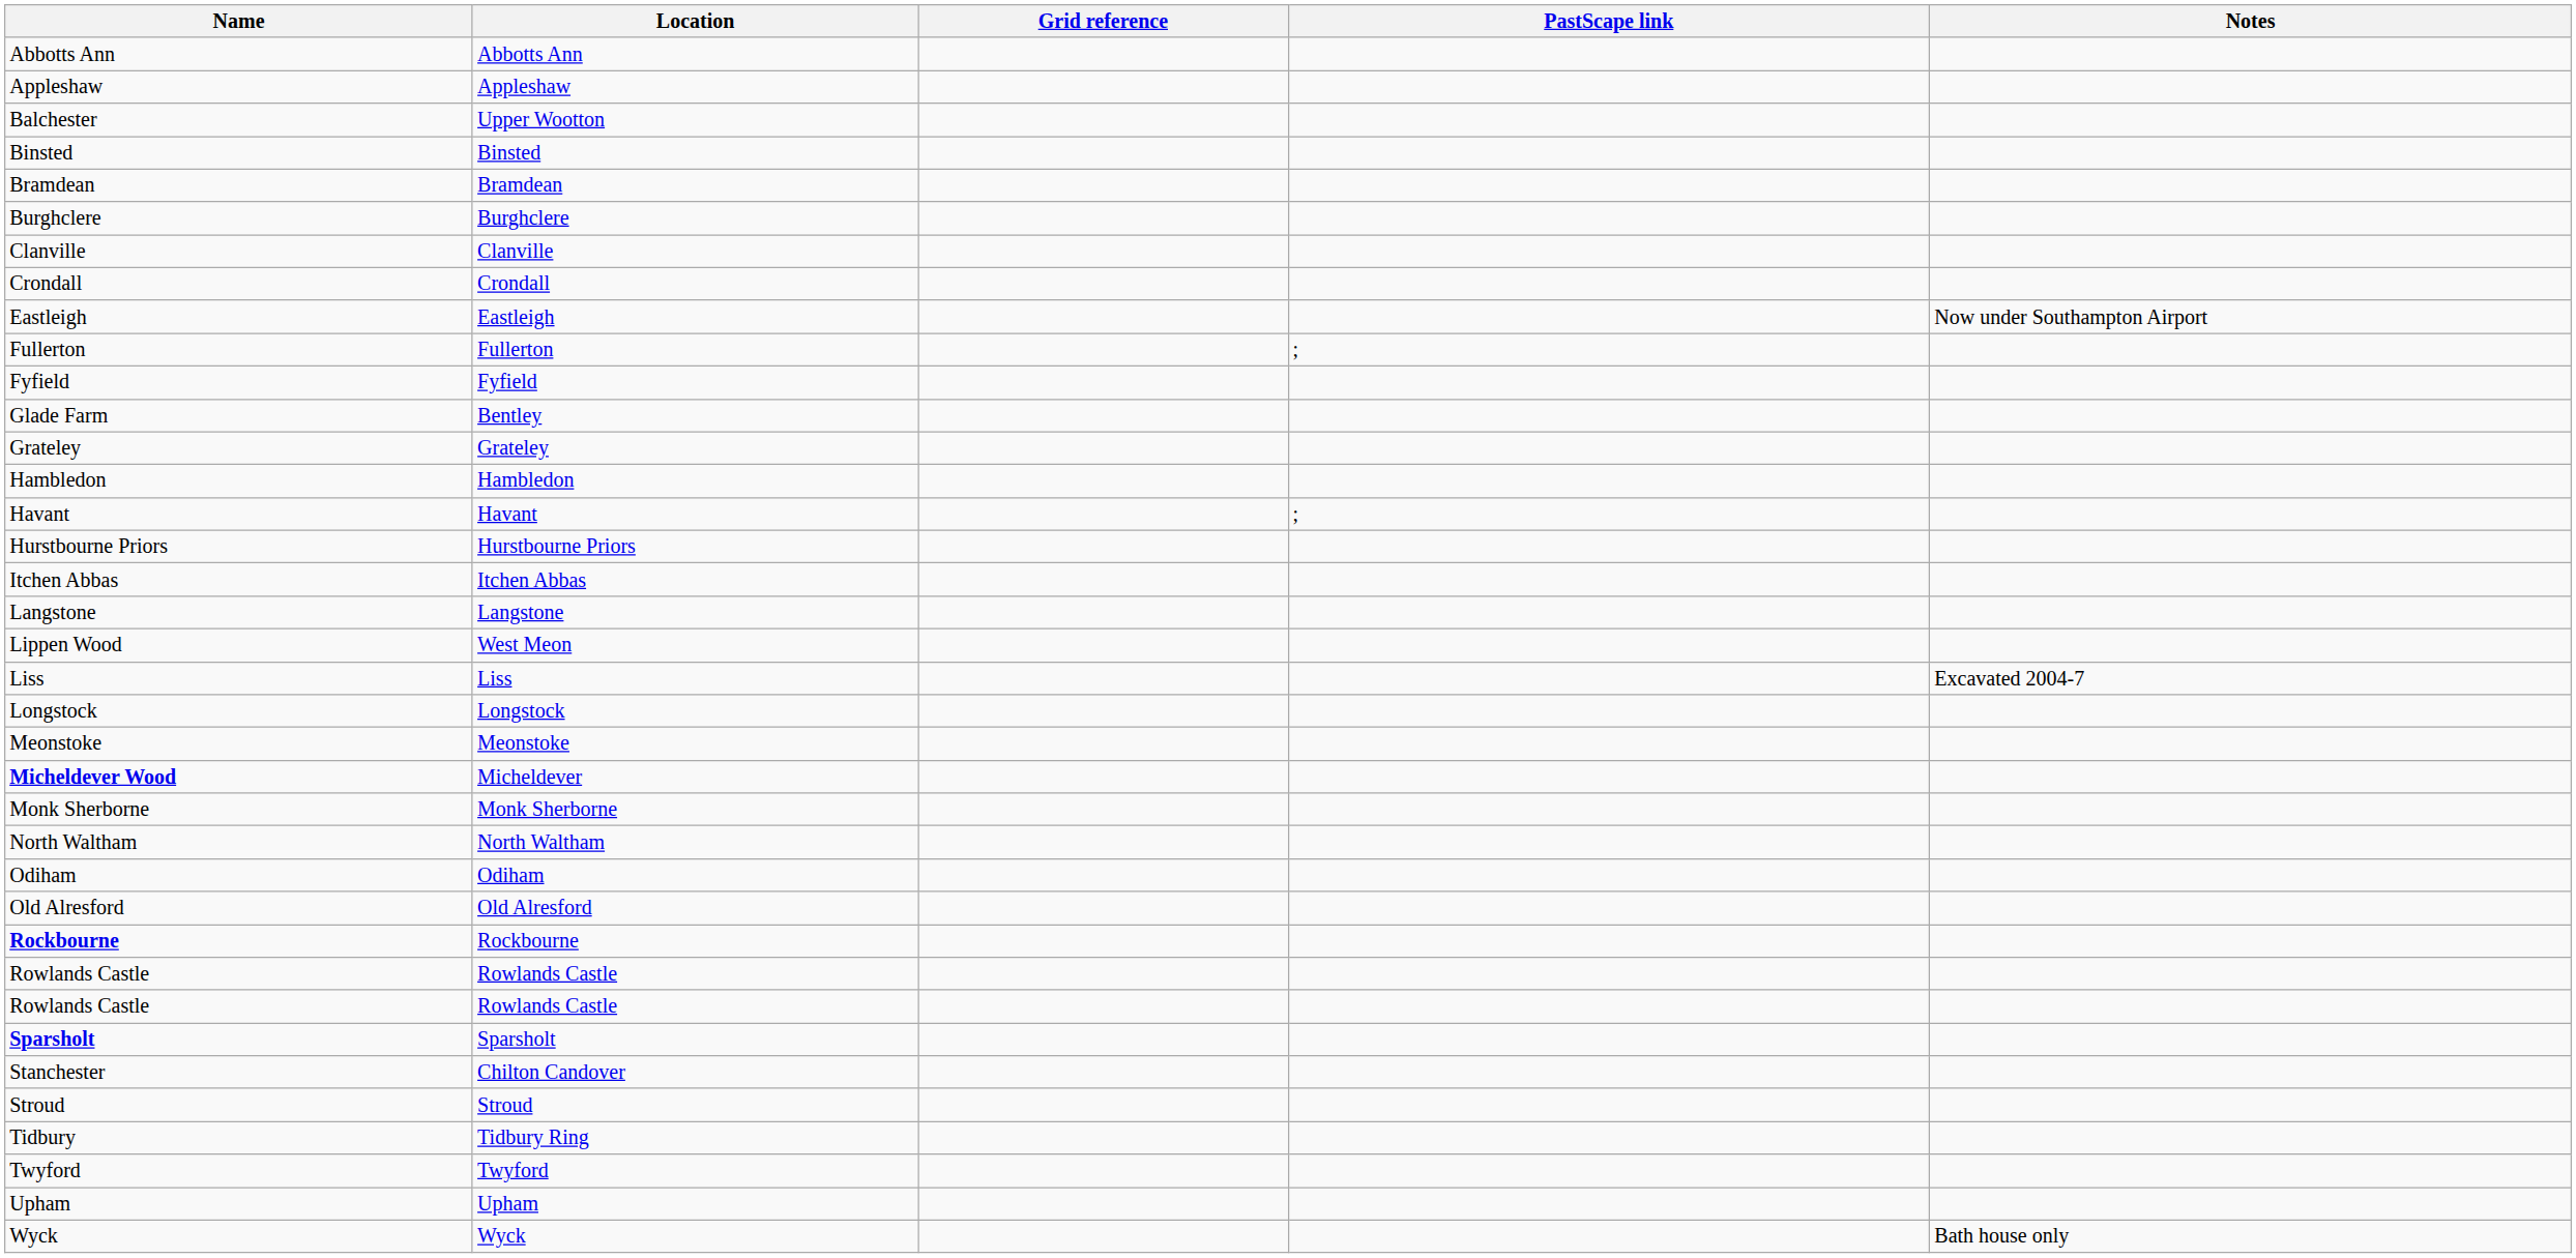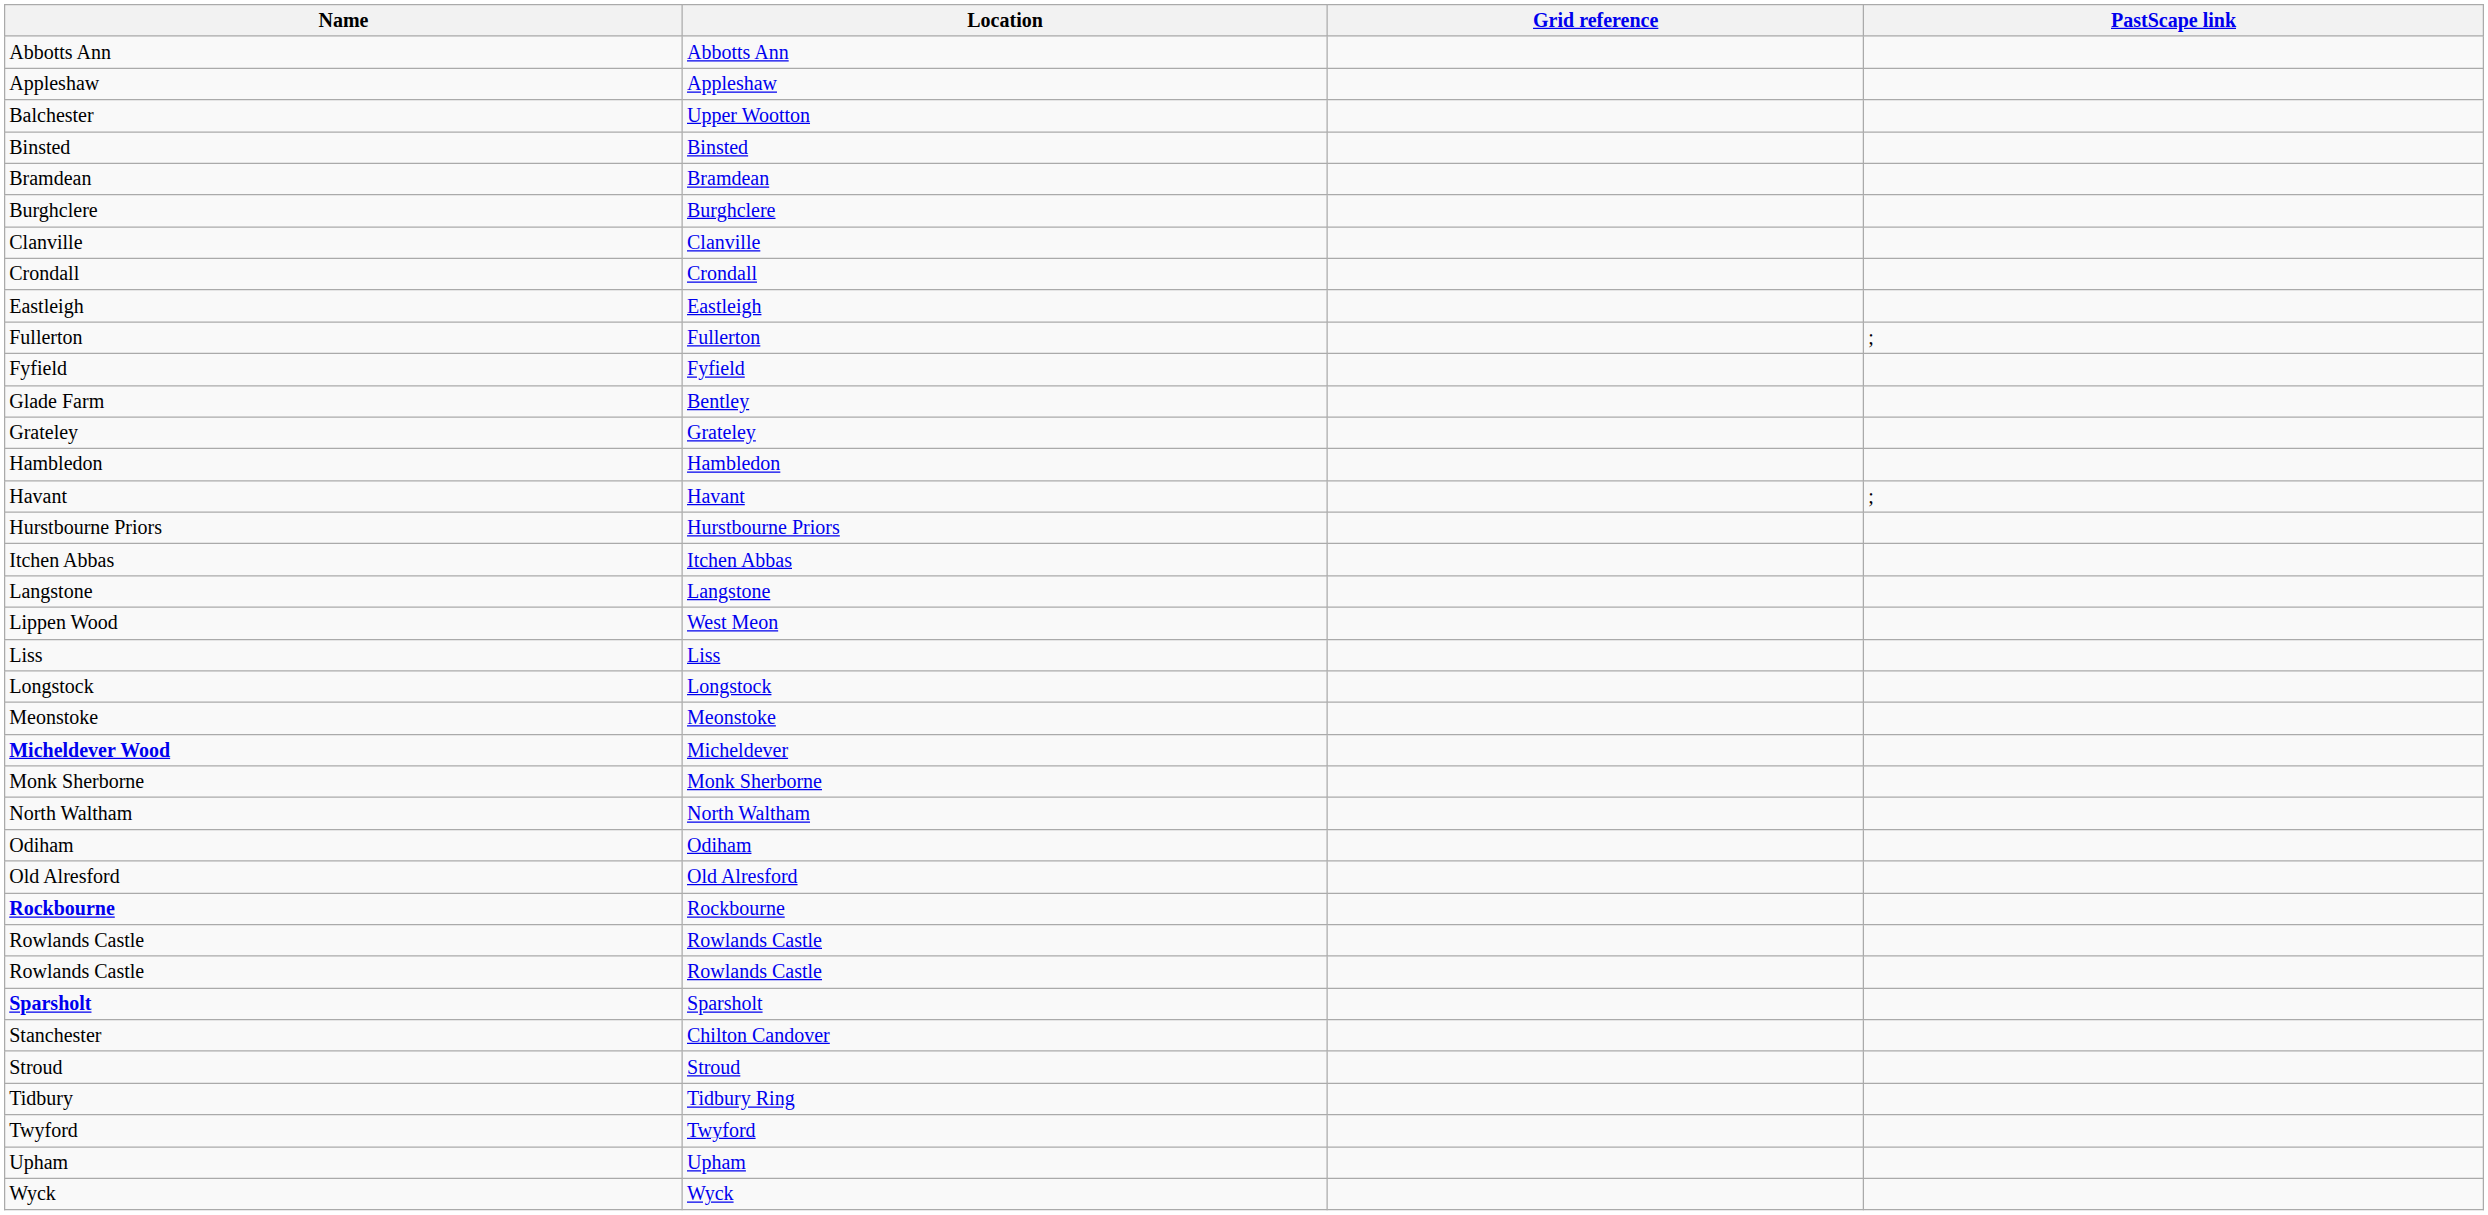 <table class="wikitable sortable" border="1" style="width: 100%">
 <tr>
 <th scope="col">Name</th>
 <th scope="col">Location</th>
 <th scope="col"><a href='#'>Grid reference</a></th>
 <th scope="col" class="unsortable" width="25%"><a href='#'>PastScape link</a></th>
-<th scope="col" class="unsortable" width="25%">Notes</th>
 </tr>
 <tr>
 <td>Abbotts Ann</td>
 <td><a href='#'>Abbotts Ann</a></td>
-<td></td>
 <td></td>
 <td></td>
 </tr>
 <tr>
 <td>Appleshaw</td>
 <td><a href='#'>Appleshaw</a></td>
 <td></td>
 <td></td>
-<td></td>
 </tr>
 <tr>
 <td>Balchester</td>
 <td><a href='#'>Upper Wootton</a></td>
-<td></td>
 <td></td>
 <td></td>
 </tr>
 <tr>
 <td>Binsted</td>
 <td><a href='#'>Binsted</a></td>
 <td></td>
 <td></td>
-<td></td>
 </tr>
 <tr>
 <td>Bramdean</td>
 <td><a href='#'>Bramdean</a></td>
-<td></td>
 <td></td>
 <td></td>
 </tr>
 <tr>
 <td>Burghclere</td>
 <td><a href='#'>Burghclere</a></td>
 <td></td>
 <td></td>
-<td></td>
 </tr>
 <tr>
 <td>Clanville</td>
 <td><a href='#'>Clanville</a></td>
-<td></td>
 <td></td>
 <td></td>
 </tr>
 <tr>
 <td>Crondall</td>
 <td><a href='#'>Crondall</a></td>
 <td></td>
 <td></td>
-<td></td>
 </tr>
 <tr>
 <td>Eastleigh</td>
 <td><a href='#'>Eastleigh</a></td>
 <td></td>
 <td></td>
-<td>Now under Southampton Airport</td>
 </tr>
 <tr>
 <td>Fullerton</td>
 <td><a href='#'>Fullerton</a></td>
 <td></td>
 <td>; </td>
-<td></td>
 </tr>
 <tr>
 <td>Fyfield</td>
 <td><a href='#'>Fyfield</a></td>
-<td></td>
 <td></td>
 <td></td>
 </tr>
 <tr>
 <td>Glade Farm</td>
 <td><a href='#'>Bentley</a></td>
 <td></td>
 <td></td>
-<td></td>
 </tr>
 <tr>
 <td>Grateley</td>
 <td><a href='#'>Grateley</a></td>
-<td></td>
 <td></td>
 <td></td>
 </tr>
 <tr>
 <td>Hambledon</td>
 <td><a href='#'>Hambledon</a></td>
 <td></td>
 <td></td>
-<td></td>
 </tr>
 <tr>
 <td>Havant</td>
 <td><a href='#'>Havant</a></td>
 <td></td>
 <td>; </td>
-<td></td>
 </tr>
 <tr>
 <td>Hurstbourne Priors</td>
 <td><a href='#'>Hurstbourne Priors</a></td>
-<td></td>
 <td></td>
 <td></td>
 </tr>
 <tr>
 <td>Itchen Abbas</td>
 <td><a href='#'>Itchen Abbas</a></td>
 <td></td>
 <td></td>
-<td></td>
 </tr>
 <tr>
 <td>Langstone</td>
 <td><a href='#'>Langstone</a></td>
-<td></td>
 <td></td>
 <td></td>
 </tr>
 <tr>
 <td>Lippen Wood</td>
 <td><a href='#'>West Meon</a></td>
 <td></td>
 <td></td>
-<td></td>
 </tr>
 <tr>
 <td>Liss</td>
 <td><a href='#'>Liss</a></td>
 <td></td>
 <td></td>
-<td>Excavated 2004-7</td>
 </tr>
 <tr>
 <td>Longstock</td>
 <td><a href='#'>Longstock</a></td>
-<td></td>
 <td></td>
 <td></td>
 </tr>
 <tr>
 <td>Meonstoke</td>
 <td><a href='#'>Meonstoke</a></td>
 <td></td>
 <td></td>
-<td></td>
 </tr>
 <tr>
 <td><strong><a href='#'>Micheldever Wood</a></strong></td>
 <td><a href='#'>Micheldever</a></td>
-<td></td>
 <td></td>
 <td></td>
 </tr>
 <tr>
 <td>Monk Sherborne</td>
 <td><a href='#'>Monk Sherborne</a></td>
 <td></td>
 <td></td>
-<td></td>
 </tr>
 <tr>
 <td>North Waltham</td>
 <td><a href='#'>North Waltham</a></td>
-<td></td>
 <td></td>
 <td></td>
 </tr>
 <tr>
 <td>Odiham</td>
 <td><a href='#'>Odiham</a></td>
 <td></td>
 <td></td>
-<td></td>
 </tr>
 <tr>
 <td>Old Alresford</td>
 <td><a href='#'>Old Alresford</a></td>
-<td></td>
 <td></td>
 <td></td>
 </tr>
 <tr>
 <td><strong><a href='#'>Rockbourne</a></strong></td>
 <td><a href='#'>Rockbourne</a></td>
 <td></td>
 <td></td>
-<td></td>
 </tr>
 <tr>
 <td>Rowlands Castle</td>
 <td><a href='#'>Rowlands Castle</a></td>
-<td></td>
 <td></td>
 <td></td>
 </tr>
 <tr>
 <td>Rowlands Castle</td>
 <td><a href='#'>Rowlands Castle</a></td>
 <td></td>
 <td></td>
-<td></td>
 </tr>
 <tr>
 <td><strong><a href='#'>Sparsholt</a></strong></td>
 <td><a href='#'>Sparsholt</a></td>
-<td></td>
 <td></td>
 <td></td>
 </tr>
 <tr>
 <td>Stanchester</td>
 <td><a href='#'>Chilton Candover</a></td>
 <td></td>
 <td></td>
-<td></td>
 </tr>
 <tr>
 <td>Stroud</td>
 <td><a href='#'>Stroud</a></td>
-<td></td>
 <td></td>
 <td></td>
 </tr>
 <tr>
 <td>Tidbury</td>
 <td><a href='#'>Tidbury Ring</a></td>
 <td></td>
 <td></td>
-<td></td>
 </tr>
 <tr>
 <td>Twyford</td>
 <td><a href='#'>Twyford</a></td>
-<td></td>
 <td></td>
 <td></td>
 </tr>
 <tr>
 <td>Upham</td>
 <td><a href='#'>Upham</a></td>
 <td></td>
 <td></td>
-<td></td>
 </tr>
 <tr>
 <td>Wyck</td>
 <td><a href='#'>Wyck</a></td>
 <td></td>
 <td></td>
-<td>Bath house only</td>
 </tr>
 </table>
